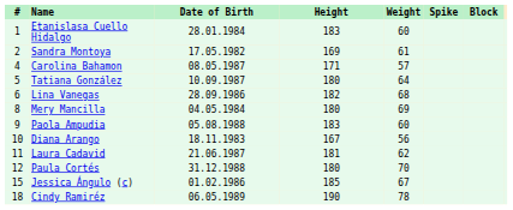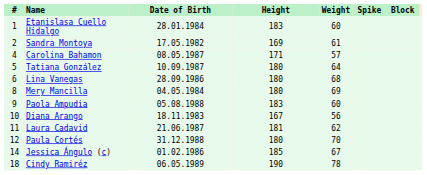 <table border=0 cellpadding=2 cellspacing=0  |- bgcolor=#FFECCE style="text-align:center; font-size:90%;" width=100%>
 <tr bgcolor=#BBF0C9>
 <th width=5%>#</th>
 <th width=25% align=left>Name</th>
 <th width=25%>Date of Birth</th>
 <th width=21%>Height</th>
 <th width=8%>Weight</th>
 <th width=8%>Spike</th>
 <th width=8%>Block</th>
 </tr>
 <tr bgcolor=#E7FAEC>
 <td>1</td>
 <td align=left><a href='#'>Etanislasa Cuello Hidalgo</a></td>
 <td>28.01.1984</td>
 <td>183</td>
 <td>60</td>
 <td></td>
 <td></td>
 <td></td>
 </tr>
 <tr bgcolor=#E7FAEC>
 <td>2</td>
 <td align=left><a href='#'>Sandra Montoya</a></td>
 <td>17.05.1982</td>
 <td>169</td>
 <td>61</td>
 <td></td>
 <td></td>
 <td></td>
 </tr>
 <tr bgcolor=#E7FAEC>
 <td>4</td>
 <td align=left><a href='#'>Carolina Bahamon</a></td>
 <td>08.05.1987</td>
 <td>171</td>
 <td>57</td>
 <td></td>
 <td></td>
 <td></td>
 </tr>
 <tr bgcolor=#E7FAEC>
 <td>5</td>
 <td align=left><a href='#'>Tatiana González</a></td>
 <td>10.09.1987</td>
 <td>180</td>
 <td>64</td>
 <td></td>
 <td></td>
 <td></td>
 </tr>
 <tr bgcolor=#E7FAEC>
 <td>6</td>
 <td align=left><a href='#'>Lina Vanegas</a></td>
 <td>28.09.1986</td>
-<td>182</td>
+<td>180</td>
 <td>68</td>
 <td></td>
 <td></td>
 <td></td>
 </tr>
 <tr bgcolor=#E7FAEC>
 <td>8</td>
 <td align=left><a href='#'>Mery Mancilla</a></td>
 <td>04.05.1984</td>
 <td>180</td>
 <td>69</td>
 <td></td>
 <td></td>
 <td></td>
 </tr>
 <tr bgcolor=#E7FAEC>
 <td>9</td>
 <td align=left><a href='#'>Paola Ampudia</a></td>
 <td>05.08.1988</td>
 <td>183</td>
 <td>60</td>
 <td></td>
 <td></td>
 <td></td>
 </tr>
 <tr bgcolor=#E7FAEC>
 <td>10</td>
 <td align=left><a href='#'>Diana Arango</a></td>
 <td>18.11.1983</td>
 <td>167</td>
 <td>56</td>
 <td></td>
 <td></td>
 <td></td>
 </tr>
 <tr bgcolor=#E7FAEC>
 <td>11</td>
 <td align=left><a href='#'>Laura Cadavid</a></td>
 <td>21.06.1987</td>
 <td>181</td>
 <td>62</td>
 <td></td>
 <td></td>
 <td></td>
 </tr>
 <tr bgcolor=#E7FAEC>
 <td>12</td>
 <td align=left><a href='#'>Paula Cortés</a></td>
 <td>31.12.1988</td>
 <td>180</td>
 <td>70</td>
 <td></td>
 <td></td>
 <td></td>
 </tr>
 <tr bgcolor=#E7FAEC>
-<td>15</td>
+<td>14</td>
 <td align=left><a href='#'>Jessica Ángulo</a> (<a href='#'>c</a>)</td>
 <td>01.02.1986</td>
 <td>185</td>
 <td>67</td>
 <td></td>
 <td></td>
 <td></td>
 </tr>
 <tr bgcolor=#E7FAEC>
 <td>18</td>
 <td align=left><a href='#'>Cindy Ramiréz</a></td>
 <td>06.05.1989</td>
 <td>190</td>
 <td>78</td>
 <td></td>
 <td></td>
 <td></td>
 </tr>
 </table>
